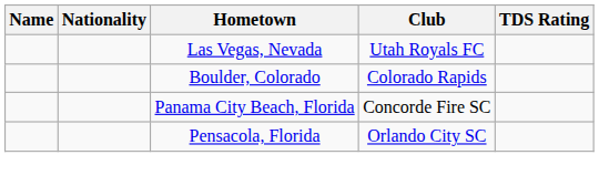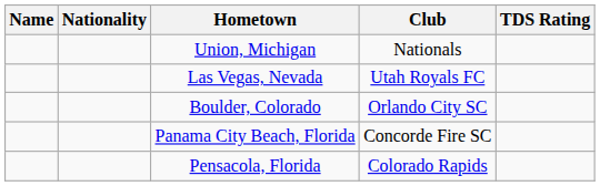 <table class="wikitable" style="font-size:90%; text-align: center;" border="1">
 <tr>
 <th>Name</th>
 <th>Nationality</th>
 <th>Hometown</th>
 <th>Club</th>
 <th>TDS Rating</th>
+</tr>
+<tr>
+<td></td>
+<td></td>
+<td><a href='#'>Union, Michigan</a></td>
+<td>Nationals</td>
+<td></td>
 </tr>
 <tr>
 <td></td>
 <td></td>
 <td><a href='#'>Las Vegas, Nevada</a></td>
 <td><a href='#'>Utah Royals FC</a></td>
 <td></td>
 </tr>
 <tr>
 <td></td>
 <td></td>
 <td><a href='#'>Boulder, Colorado</a></td>
-<td><a href='#'>Colorado Rapids</a></td>
+<td><a href='#'>Orlando City SC</a></td>
 <td></td>
 </tr>
 <tr>
 <td></td>
 <td></td>
 <td><a href='#'>Panama City Beach, Florida</a></td>
 <td>Concorde Fire SC</td>
 <td></td>
 </tr>
 <tr>
 <td></td>
 <td></td>
 <td><a href='#'>Pensacola, Florida</a></td>
-<td><a href='#'>Orlando City SC</a></td>
+<td><a href='#'>Colorado Rapids</a></td>
 <td></td>
 </tr>
 </table>
